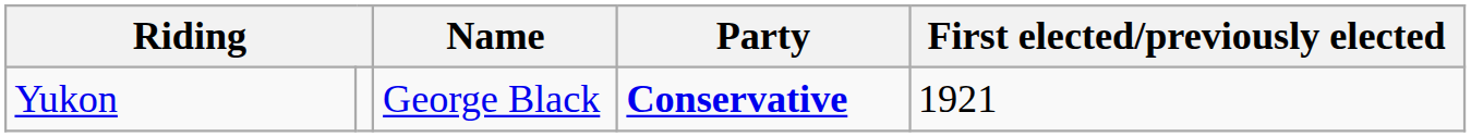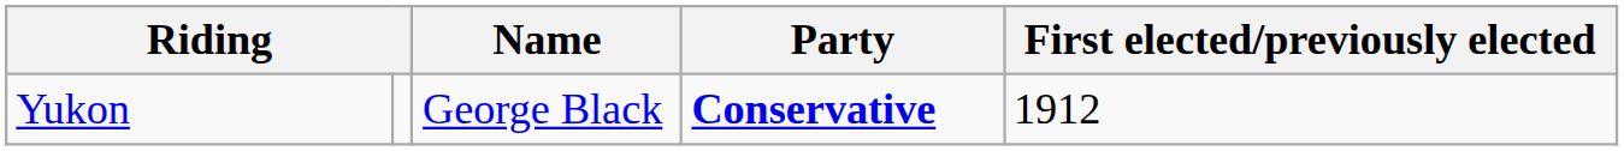 <table class="wikitable" width=95%>
 <tr>
 <th colspan=2 width=25%>Riding</th>
 <th>Name</th>
 <th width=20%>Party</th>
 <th>First elected/previously elected</th>
 </tr>
 <tr>
 <td width=24%><a href='#'>Yukon</a></td>
 <td></td>
 <td><a href='#'>George Black</a></td>
 <td><strong><a href='#'>Conservative</a></strong></td>
-<td>1921</td>
+<td>1912</td>
 </tr>
 </table>
